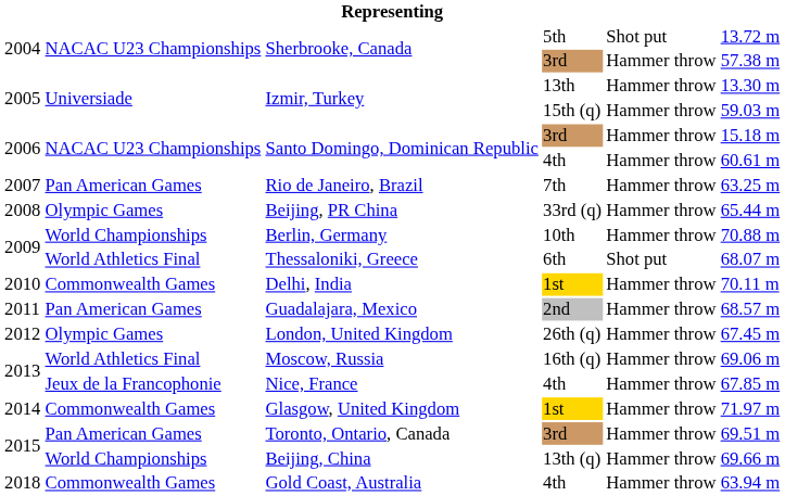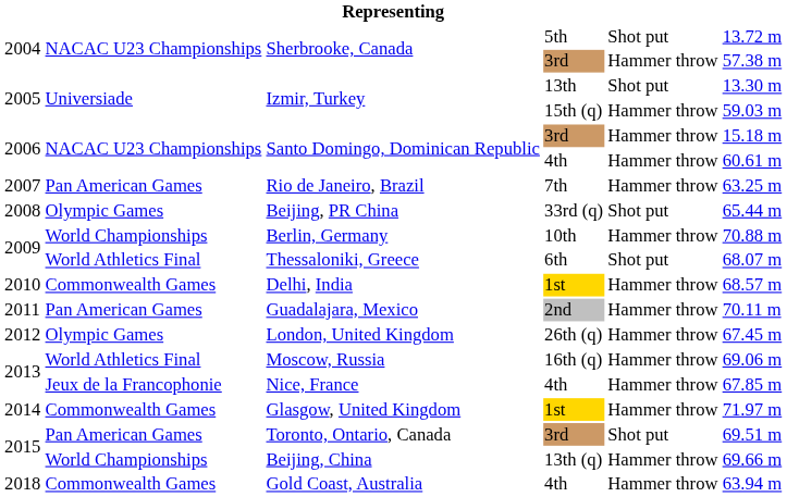 <table>
 <tr>
 <th colspan="6">Representing </th>
 </tr>
 <tr>
 <td rowspan=2>2004</td>
 <td rowspan=2><a href='#'>NACAC U23 Championships</a></td>
 <td rowspan=2><a href='#'>Sherbrooke, Canada</a></td>
 <td>5th</td>
 <td>Shot put</td>
 <td><a href='#'>13.72 m</a></td>
 </tr>
 <tr>
 <td bgcolor=cc9966>3rd</td>
 <td>Hammer throw</td>
 <td><a href='#'>57.38 m</a></td>
 </tr>
 <tr>
 <td rowspan=2>2005</td>
 <td rowspan=2><a href='#'>Universiade</a></td>
 <td rowspan=2><a href='#'>Izmir, Turkey</a></td>
 <td>13th</td>
-<td>Hammer throw</td>
+<td>Shot put</td>
 <td><a href='#'>13.30 m</a></td>
 </tr>
 <tr>
 <td>15th (q)</td>
 <td>Hammer throw</td>
 <td><a href='#'>59.03 m</a></td>
 </tr>
 <tr>
 <td rowspan=2>2006</td>
 <td rowspan=2><a href='#'>NACAC U23 Championships</a></td>
 <td rowspan=2><a href='#'>Santo Domingo, Dominican Republic</a></td>
 <td bgcolor=cc9966>3rd</td>
 <td>Hammer throw</td>
 <td><a href='#'>15.18 m</a></td>
 </tr>
 <tr>
 <td>4th</td>
 <td>Hammer throw</td>
 <td><a href='#'>60.61 m</a></td>
 </tr>
 <tr>
 <td>2007</td>
 <td><a href='#'>Pan American Games</a></td>
 <td><a href='#'>Rio de Janeiro</a>, <a href='#'>Brazil</a></td>
 <td>7th</td>
 <td>Hammer throw</td>
 <td><a href='#'>63.25 m</a></td>
 </tr>
 <tr>
 <td>2008</td>
 <td><a href='#'>Olympic Games</a></td>
 <td><a href='#'>Beijing</a>, <a href='#'>PR China</a></td>
 <td>33rd (q)</td>
-<td>Hammer throw</td>
+<td>Shot put</td>
 <td><a href='#'>65.44 m</a></td>
 </tr>
 <tr>
 <td rowspan=2>2009</td>
 <td><a href='#'>World Championships</a></td>
 <td><a href='#'>Berlin, Germany</a></td>
 <td>10th</td>
 <td>Hammer throw</td>
 <td><a href='#'>70.88 m</a></td>
 </tr>
 <tr>
 <td><a href='#'>World Athletics Final</a></td>
 <td><a href='#'>Thessaloniki, Greece</a></td>
 <td>6th</td>
 <td>Shot put</td>
 <td><a href='#'>68.07 m</a></td>
 </tr>
 <tr>
 <td>2010</td>
 <td><a href='#'>Commonwealth Games</a></td>
 <td><a href='#'>Delhi</a>, <a href='#'>India</a></td>
 <td bgcolor="gold">1st</td>
 <td>Hammer throw</td>
-<td><a href='#'>70.11 m</a></td>
+<td><a href='#'>68.57 m</a></td>
 </tr>
 <tr>
 <td>2011</td>
 <td><a href='#'>Pan American Games</a></td>
 <td><a href='#'>Guadalajara, Mexico</a></td>
 <td bgcolor="silver">2nd</td>
 <td>Hammer throw</td>
-<td><a href='#'>68.57 m</a></td>
+<td><a href='#'>70.11 m</a></td>
 </tr>
 <tr>
 <td>2012</td>
 <td><a href='#'>Olympic Games</a></td>
 <td><a href='#'>London, United Kingdom</a></td>
 <td>26th (q)</td>
 <td>Hammer throw</td>
 <td><a href='#'>67.45 m</a></td>
 </tr>
 <tr>
 <td rowspan=2>2013</td>
 <td><a href='#'>World Athletics Final</a></td>
 <td><a href='#'>Moscow, Russia</a></td>
 <td>16th (q)</td>
 <td>Hammer throw</td>
 <td><a href='#'>69.06 m</a></td>
 </tr>
 <tr>
 <td><a href='#'>Jeux de la Francophonie</a></td>
 <td><a href='#'>Nice, France</a></td>
 <td>4th</td>
 <td>Hammer throw</td>
 <td><a href='#'>67.85 m</a></td>
 </tr>
 <tr>
 <td>2014</td>
 <td><a href='#'>Commonwealth Games</a></td>
 <td><a href='#'>Glasgow</a>, <a href='#'>United Kingdom</a></td>
 <td bgcolor="gold">1st</td>
 <td>Hammer throw</td>
 <td><a href='#'>71.97 m</a></td>
 </tr>
 <tr>
 <td rowspan=2>2015</td>
 <td><a href='#'>Pan American Games</a></td>
 <td><a href='#'>Toronto, Ontario</a>, Canada</td>
 <td bgcolor=cc9966>3rd</td>
-<td>Hammer throw</td>
+<td>Shot put</td>
 <td><a href='#'>69.51 m</a></td>
 </tr>
 <tr>
 <td><a href='#'>World Championships</a></td>
 <td><a href='#'>Beijing, China</a></td>
 <td>13th (q)</td>
 <td>Hammer throw</td>
 <td><a href='#'>69.66 m</a></td>
 </tr>
 <tr>
 <td>2018</td>
 <td><a href='#'>Commonwealth Games</a></td>
 <td><a href='#'>Gold Coast, Australia</a></td>
 <td>4th</td>
 <td>Hammer throw</td>
 <td><a href='#'>63.94 m</a></td>
 </tr>
 </table>
